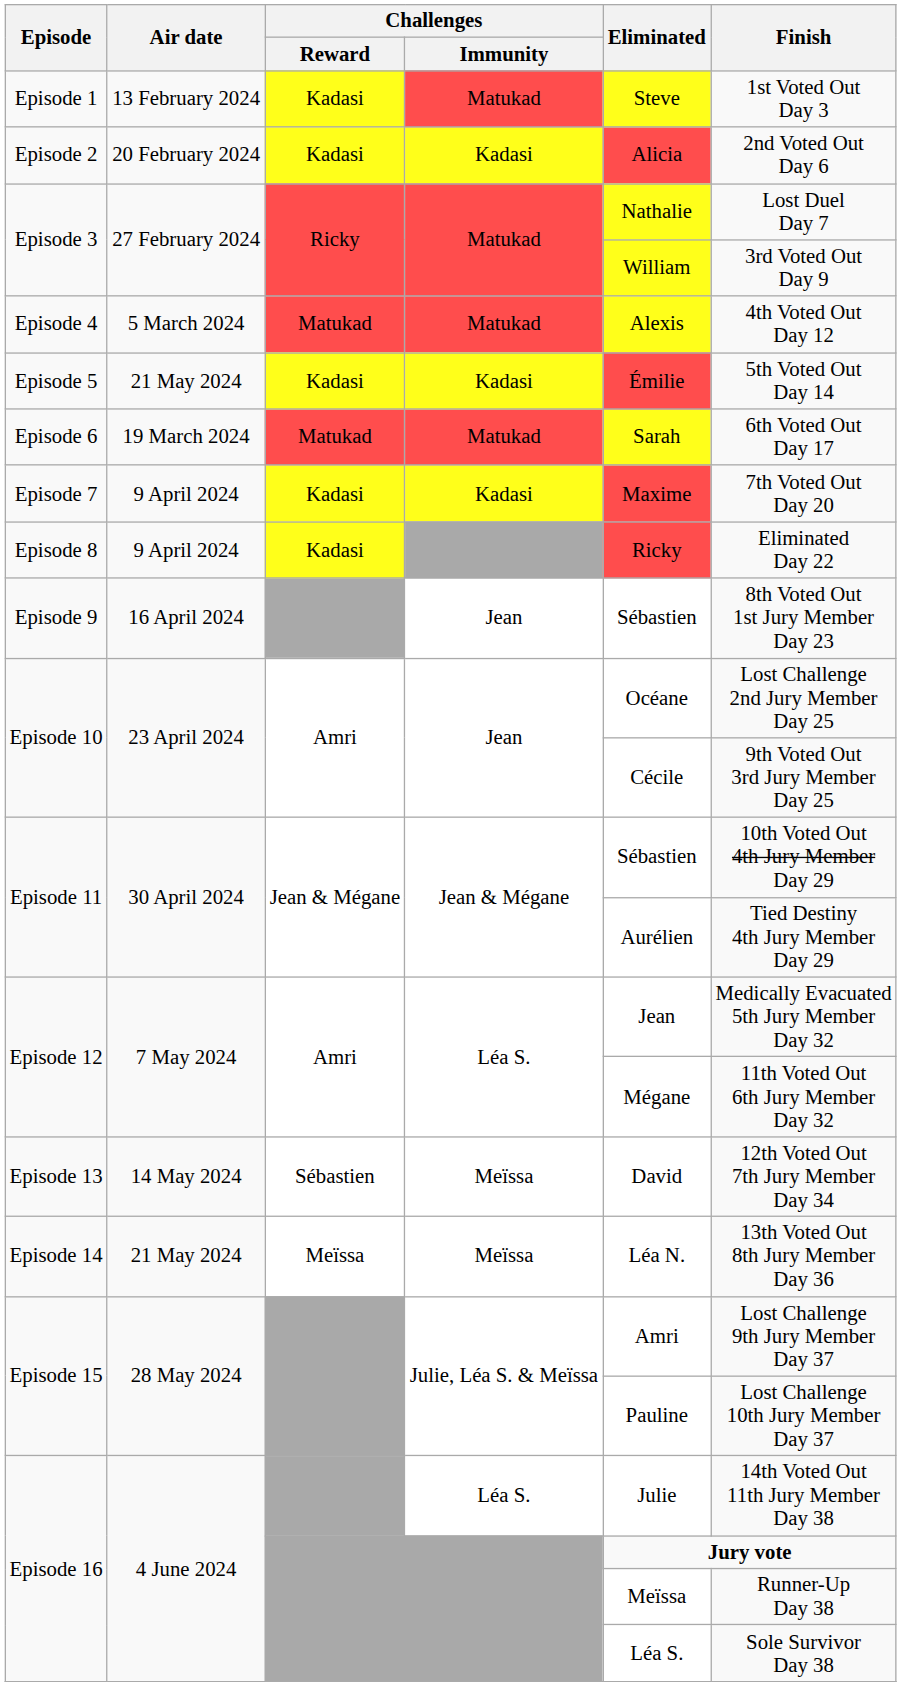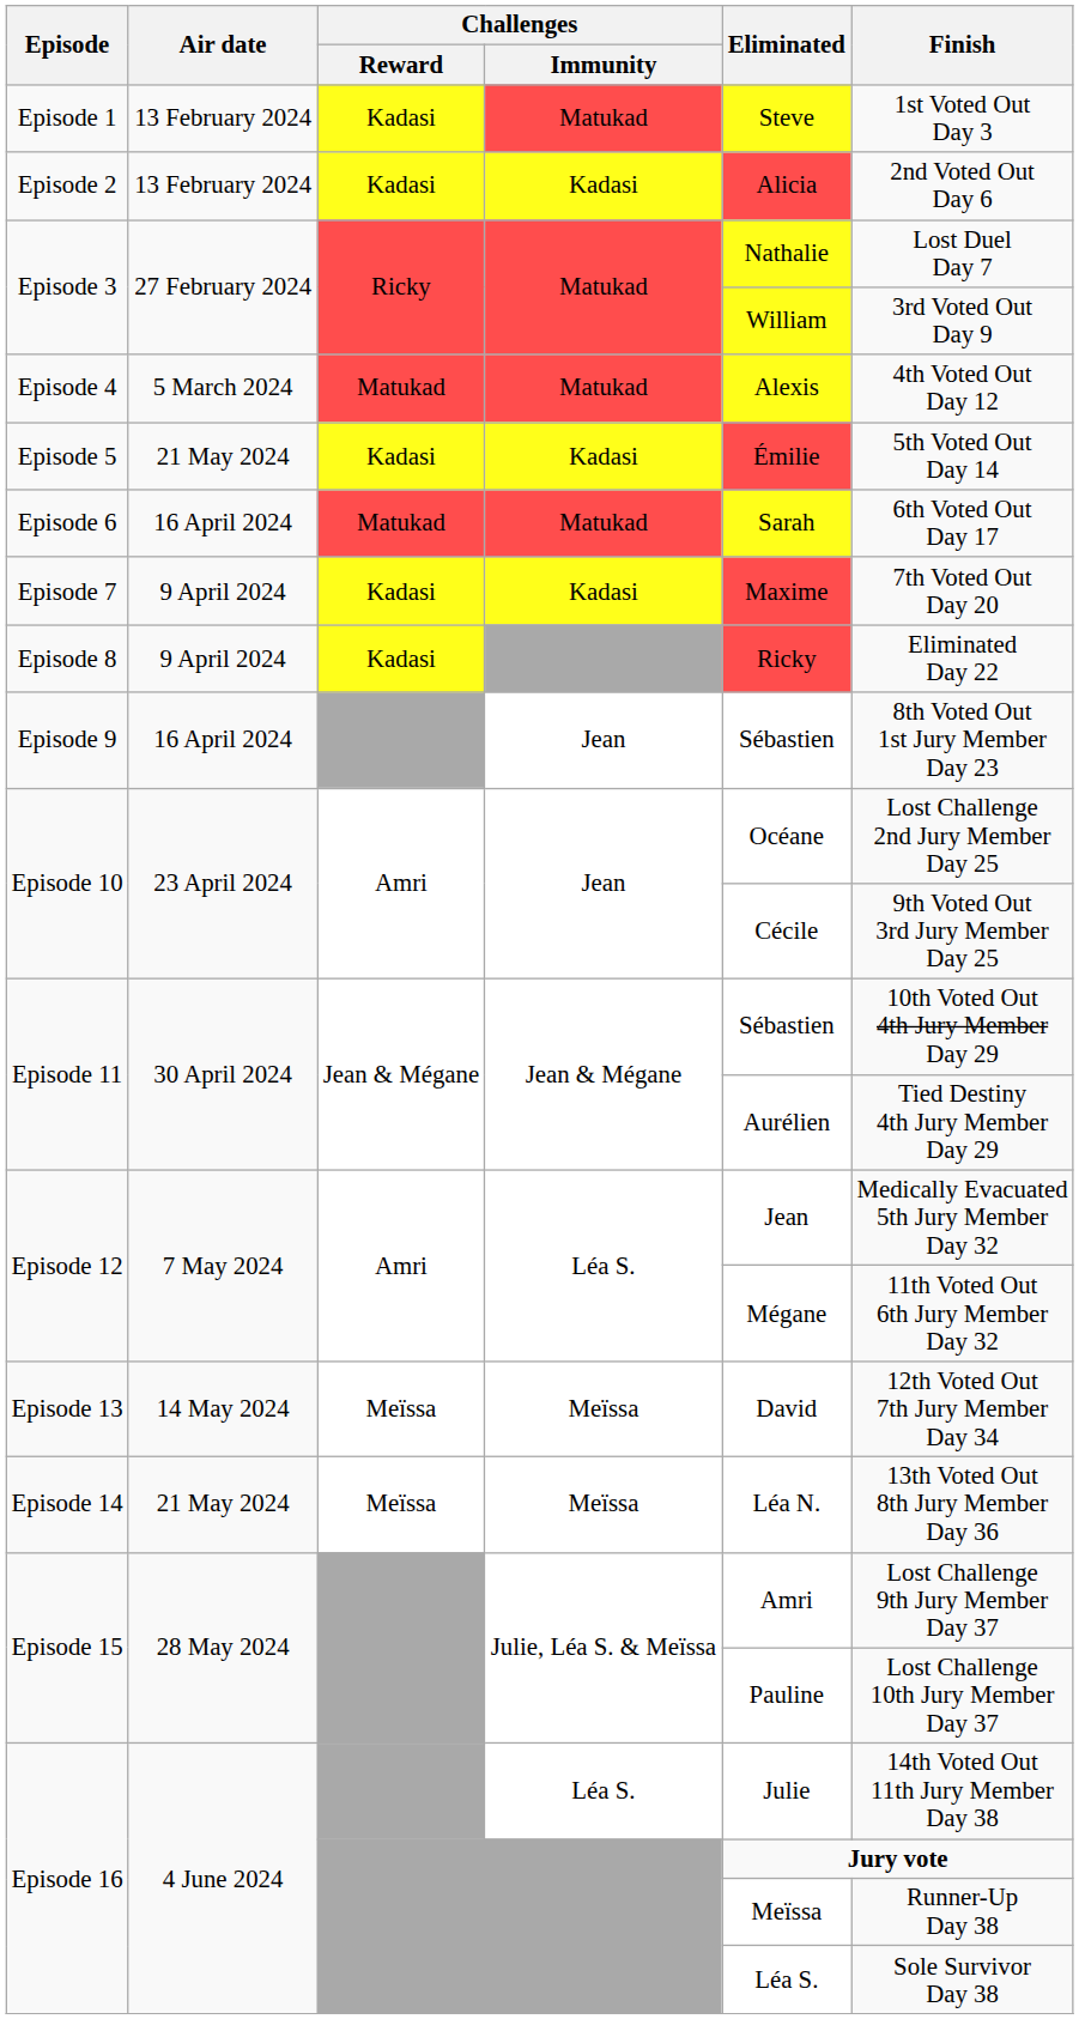 <table class="wikitable" style="margin:auto; text-align:center">
 <tr>
 <th rowspan="2">Episode</th>
 <th rowspan="2">Air date</th>
 <th colspan="2">Challenges</th>
 <th rowspan="2">Eliminated</th>
 <th rowspan="2">Finish</th>
 </tr>
 <tr>
 <th>Reward</th>
 <th>Immunity</th>
 </tr>
 <tr>
 <td>Episode 1</td>
 <td>13 February 2024</td>
 <td bgcolor="ffff1a">Kadasi</td>
 <td bgcolor="ff4d4d">Matukad</td>
 <td bgcolor="ffff1a">Steve</td>
 <td>1st Voted Out<br>Day 3</td>
 </tr>
 <tr>
 <td>Episode 2</td>
-<td>20 February 2024</td>
+<td>13 February 2024</td>
 <td bgcolor="ffff1a">Kadasi</td>
 <td bgcolor="ffff1a">Kadasi</td>
 <td bgcolor="ff4d4d">Alicia</td>
 <td>2nd Voted Out<br>Day 6</td>
 </tr>
 <tr>
 <td rowspan="2">Episode 3</td>
 <td rowspan="2">27 February 2024</td>
 <td rowspan="2" bgcolor="ff4d4d">Ricky</td>
 <td rowspan="2" bgcolor="ff4d4d">Matukad</td>
 <td rowspan="1" bgcolor="ffff1a">Nathalie</td>
 <td rowspan="1">Lost Duel<br>Day 7</td>
 </tr>
 <tr>
 <td rowspan="1" bgcolor="ffff1a">William</td>
 <td rowspan="1">3rd Voted Out<br>Day 9</td>
 </tr>
 <tr>
 <td>Episode 4</td>
 <td>5 March 2024</td>
 <td bgcolor="ff4d4d">Matukad</td>
 <td bgcolor="ff4d4d">Matukad</td>
 <td bgcolor="ffff1a">Alexis</td>
 <td>4th Voted Out<br>Day 12</td>
 </tr>
 <tr>
 <td>Episode 5</td>
 <td>21 May 2024</td>
 <td bgcolor="ffff1a">Kadasi</td>
 <td bgcolor="ffff1a">Kadasi</td>
 <td bgcolor="ff4d4d">Émilie</td>
 <td>5th Voted Out<br>Day 14</td>
 </tr>
 <tr>
 <td>Episode 6</td>
-<td>19 March 2024</td>
+<td>16 April 2024</td>
 <td bgcolor="ff4d4d">Matukad</td>
 <td bgcolor="ff4d4d">Matukad</td>
 <td bgcolor="ffff1a">Sarah</td>
 <td>6th Voted Out<br>Day 17</td>
 </tr>
 <tr>
 <td>Episode 7</td>
 <td>9 April 2024</td>
 <td bgcolor="ffff1a">Kadasi</td>
 <td bgcolor="ffff1a">Kadasi</td>
 <td bgcolor="ff4d4d">Maxime</td>
 <td>7th Voted Out<br>Day 20</td>
 </tr>
 <tr>
 <td>Episode 8</td>
 <td>9 April 2024</td>
 <td bgcolor="ffff1a">Kadasi</td>
 <td bgcolor="darkgrey"></td>
 <td bgcolor="ff4d4d">Ricky</td>
 <td>Eliminated<br>Day 22</td>
 </tr>
 <tr>
 <td>Episode 9</td>
 <td>16 April 2024</td>
 <td bgcolor="darkgrey"></td>
 <td bgcolor="white">Jean</td>
 <td bgcolor="white">Sébastien</td>
 <td>8th Voted Out<br>1st Jury Member<br>Day 23</td>
 </tr>
 <tr>
 <td rowspan="2">Episode 10</td>
 <td rowspan="2">23 April 2024</td>
 <td rowspan="2" bgcolor="white">Amri</td>
 <td rowspan="2" bgcolor="white">Jean</td>
 <td rowspan="1" bgcolor="white">Océane</td>
 <td rowspan="1">Lost Challenge<br>2nd Jury Member<br>Day 25</td>
 </tr>
 <tr>
 <td rowspan="1" bgcolor="white">Cécile</td>
 <td rowspan="1">9th Voted Out<br>3rd Jury Member<br>Day 25</td>
 </tr>
 <tr>
 <td rowspan="2">Episode 11</td>
 <td rowspan="2">30 April 2024</td>
 <td rowspan="2" bgcolor="white">Jean & Mégane</td>
 <td rowspan="2" bgcolor="white">Jean & Mégane</td>
 <td rowspan="1" bgcolor="white">Sébastien</td>
 <td rowspan="1">10th Voted Out<br><s>4th Jury Member</s><br>Day 29</td>
 </tr>
 <tr>
 <td rowspan="1" bgcolor="white">Aurélien</td>
 <td rowspan="1">Tied Destiny<br>4th Jury Member<br>Day 29</td>
 </tr>
 <tr>
 <td rowspan="2">Episode 12</td>
 <td rowspan="2">7 May 2024</td>
 <td rowspan="2" bgcolor="white">Amri</td>
 <td rowspan="2" bgcolor="white">Léa S.</td>
 <td rowspan="1" bgcolor="white">Jean</td>
 <td rowspan="1">Medically Evacuated<br>5th Jury Member<br>Day 32</td>
 </tr>
 <tr>
 <td rowspan="1" bgcolor="white">Mégane</td>
 <td rowspan="1">11th Voted Out<br>6th Jury Member<br>Day 32</td>
 </tr>
 <tr>
 <td>Episode 13</td>
 <td>14 May 2024</td>
-<td bgcolor="white">Sébastien</td>
+<td bgcolor="white">Meïssa</td>
 <td bgcolor="white">Meïssa</td>
 <td bgcolor="white">David</td>
 <td>12th Voted Out<br>7th Jury Member<br>Day 34</td>
 </tr>
 <tr>
 <td>Episode 14</td>
 <td>21 May 2024</td>
 <td bgcolor="white">Meïssa</td>
 <td bgcolor="white">Meïssa</td>
 <td bgcolor="white">Léa N.</td>
 <td>13th Voted Out<br>8th Jury Member<br>Day 36</td>
 </tr>
 <tr>
 <td rowspan="2">Episode 15</td>
 <td rowspan="2">28 May 2024</td>
 <td rowspan="2" bgcolor="darkgrey"></td>
 <td rowspan="2" bgcolor="white">Julie, Léa S. & Meïssa</td>
 <td rowspan="1" bgcolor="white">Amri</td>
 <td rowspan="1">Lost Challenge<br>9th Jury Member<br>Day 37</td>
 </tr>
 <tr>
 <td rowspan="1" bgcolor="white">Pauline</td>
 <td rowspan="1">Lost Challenge<br>10th Jury Member<br>Day 37</td>
 </tr>
 <tr>
 <td rowspan="4">Episode 16</td>
 <td rowspan="4">4 June 2024</td>
 <td bgcolor="darkgrey"></td>
 <td bgcolor="white">Léa S.</td>
 <td bgcolor="white">Julie</td>
 <td>14th Voted Out<br>11th Jury Member<br>Day 38</td>
 </tr>
 <tr>
 <td rowspan="3" colspan="2" bgcolor="darkgrey"></td>
 <td colspan=2><strong>Jury vote</strong></td>
 </tr>
 <tr>
 <td bgcolor="white">Meïssa</td>
 <td>Runner-Up<br>Day 38</td>
 </tr>
 <tr>
 <td bgcolor="white">Léa S.</td>
 <td>Sole Survivor<br>Day 38</td>
 </tr>
 <tr>
 </tr>
 </table>
